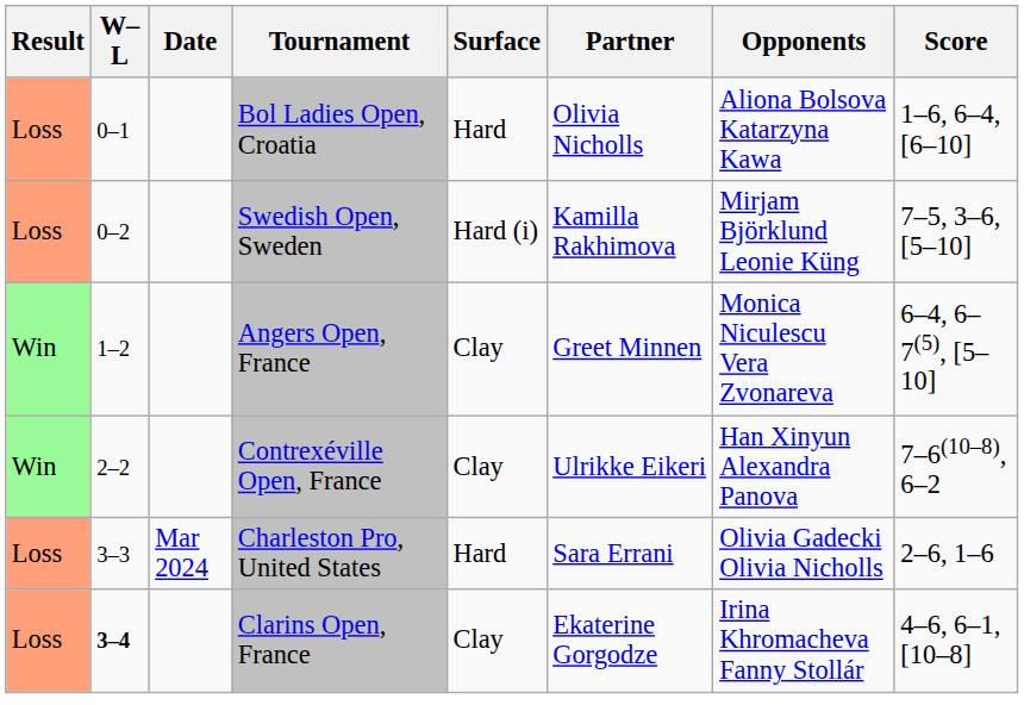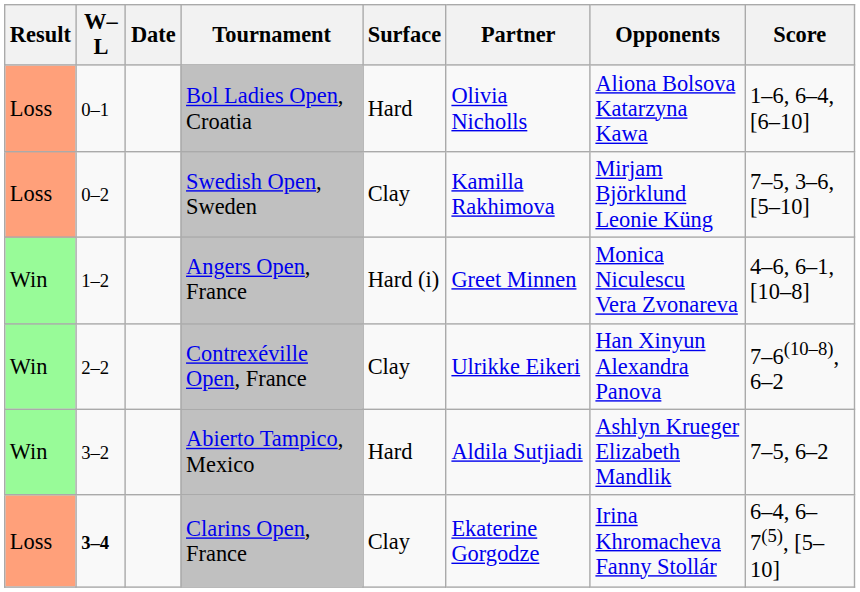 <table class="sortable wikitable">
 <tr>
 <th>Result</th>
 <th class="unsortable">W–L</th>
 <th>Date</th>
 <th>Tournament</th>
 <th>Surface</th>
 <th>Partner</th>
 <th>Opponents</th>
 <th class="unsortable">Score</th>
 </tr>
 <tr>
 <td bgcolor=ffa07a>Loss</td>
 <td><small>0–1</small></td>
 <td><a href='#'></a></td>
 <td bgcolor=silver><a href='#'>Bol Ladies Open</a>, Croatia</td>
 <td>Hard</td>
 <td> <a href='#'>Olivia Nicholls</a></td>
 <td> <a href='#'>Aliona Bolsova</a> <br>  <a href='#'>Katarzyna Kawa</a></td>
 <td>1–6, 6–4, [6–10]</td>
 </tr>
 <tr>
 <td bgcolor=ffa07a>Loss</td>
 <td><small>0–2</small></td>
 <td><a href='#'></a></td>
 <td bgcolor=silver><a href='#'>Swedish Open</a>, Sweden</td>
-<td>Hard (i)</td>
+<td>Clay</td>
 <td> <a href='#'>Kamilla Rakhimova</a></td>
 <td> <a href='#'>Mirjam Björklund</a> <br>  <a href='#'>Leonie Küng</a></td>
 <td>7–5, 3–6, [5–10]</td>
 </tr>
 <tr>
 <td bgcolor=98fb98>Win</td>
 <td><small>1–2</small></td>
 <td><a href='#'></a></td>
 <td bgcolor=silver><a href='#'>Angers Open</a>, France</td>
-<td>Clay</td>
+<td>Hard (i)</td>
 <td> <a href='#'>Greet Minnen</a></td>
 <td> <a href='#'>Monica Niculescu</a> <br>  <a href='#'>Vera Zvonareva</a></td>
-<td>6–4, 6–7<sup>(5)</sup>, [5–10]</td>
+<td>4–6, 6–1, [10–8]</td>
 </tr>
 <tr>
 <td bgcolor=98fb98>Win</td>
 <td><small>2–2</small></td>
 <td><a href='#'></a></td>
 <td bgcolor=silver><a href='#'>Contrexéville Open</a>, France</td>
 <td>Clay</td>
 <td> <a href='#'>Ulrikke Eikeri</a></td>
 <td> <a href='#'>Han Xinyun</a> <br>  <a href='#'>Alexandra Panova</a></td>
 <td>7–6<sup>(10–8)</sup>, 6–2</td>
 </tr>
 <tr>
-<td bgcolor=FFA07A>Loss</td>
-<td><small>3–3</small></td>
-<td><a href='#'>Mar 2024</a></td>
-<td bgcolor=silver><a href='#'>Charleston Pro</a>, United States</td>
+<td bgcolor=98FB98>Win</td>
+<td><small>3–2</small></td>
+<td><a href='#'></a></td>
+<td bgcolor=silver><a href='#'>Abierto Tampico</a>, Mexico</td>
 <td>Hard</td>
-<td> <a href='#'>Sara Errani</a></td>
-<td> <a href='#'>Olivia Gadecki</a> <br>  <a href='#'>Olivia Nicholls</a></td>
-<td>2–6, 1–6</td>
+<td> <a href='#'>Aldila Sutjiadi</a></td>
+<td> <a href='#'>Ashlyn Krueger</a> <br>  <a href='#'>Elizabeth Mandlik</a></td>
+<td>7–5, 6–2</td>
 </tr>
 <tr>
 <td bgcolor=FFA07A>Loss</td>
 <td><strong><small>3–4</small></strong></td>
 <td><a href='#'></a></td>
 <td bgcolor=silver><a href='#'>Clarins Open</a>, France</td>
 <td>Clay</td>
 <td> <a href='#'>Ekaterine Gorgodze</a></td>
 <td> <a href='#'>Irina Khromacheva</a> <br>  <a href='#'>Fanny Stollár</a></td>
-<td>4–6, 6–1, [10–8]</td>
+<td>6–4, 6–7<sup>(5)</sup>, [5–10]</td>
 </tr>
 </table>
